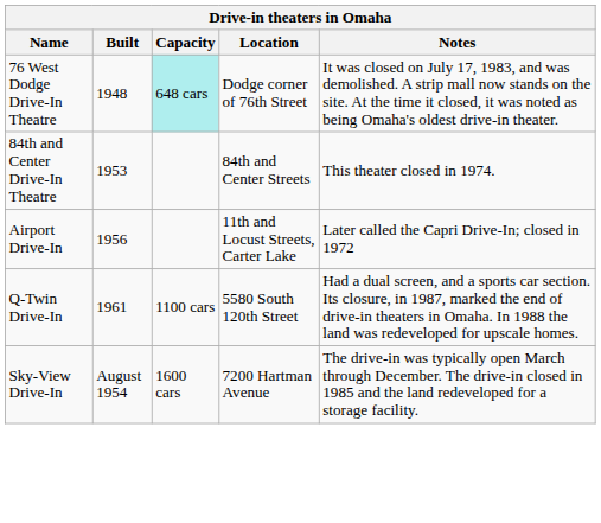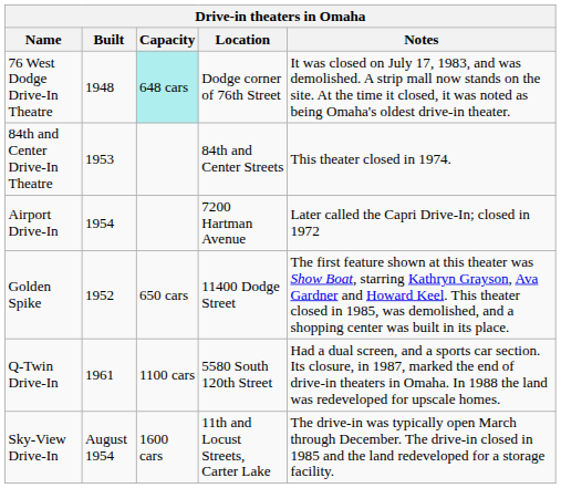 <table class="wikitable">
 <tr>
 <th align="center" colspan="5"><strong>Drive-in theaters in Omaha</strong></th>
 </tr>
 <tr>
 <th>Name</th>
 <th>Built</th>
 <th>Capacity</th>
 <th>Location</th>
 <th>Notes</th>
 </tr>
 <tr>
 <td>76 West Dodge Drive-In Theatre</td>
 <td>1948</td>
 <td style="background: paleturquoise;">648 cars</td>
 <td>Dodge corner of 76th Street</td>
 <td>It was closed on July 17, 1983, and was demolished.  A strip mall now stands on the site.  At the time it closed, it was noted as being Omaha's oldest drive-in theater.</td>
 </tr>
 <tr>
 <td>84th and Center Drive-In Theatre</td>
 <td>1953</td>
 <td></td>
 <td>84th and Center Streets</td>
 <td>This theater closed in 1974.</td>
 </tr>
 <tr>
 <td>Airport Drive-In</td>
-<td>1956</td>
+<td>1954</td>
 <td></td>
-<td>11th and Locust Streets, Carter Lake</td>
+<td>7200 Hartman Avenue</td>
 <td>Later called the Capri Drive-In;  closed in 1972</td>
+</tr>
+<tr>
+<td>Golden Spike</td>
+<td>1952</td>
+<td>650 cars</td>
+<td>11400 Dodge Street</td>
+<td>The first feature shown at this theater was <em><a href='#'>Show Boat</a></em>, starring <a href='#'>Kathryn Grayson</a>, <a href='#'>Ava Gardner</a> and <a href='#'>Howard Keel</a>.  This theater closed in 1985, was demolished, and a shopping center was built in its place.</td>
 </tr>
 <tr>
 <td>Q-Twin Drive-In</td>
 <td>1961</td>
 <td>1100 cars</td>
 <td>5580 South 120th Street</td>
 <td>Had a dual screen, and a sports car section.  Its closure, in 1987, marked the end of drive-in theaters in Omaha.   In 1988 the land was redeveloped for upscale homes.</td>
 </tr>
 <tr>
 <td>Sky-View Drive-In</td>
 <td>August 1954</td>
 <td>1600 cars</td>
-<td>7200 Hartman Avenue</td>
+<td>11th and Locust Streets, Carter Lake</td>
 <td>The drive-in was typically open March through December.  The drive-in closed in 1985 and the land redeveloped for a storage facility.</td>
 </tr>
 </table>
